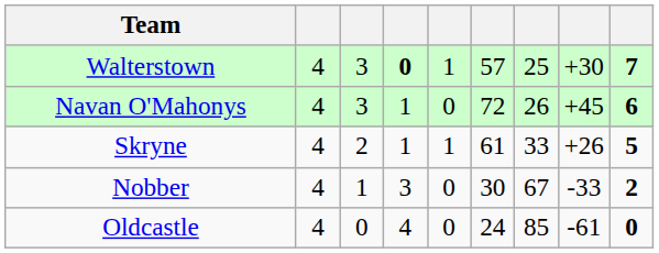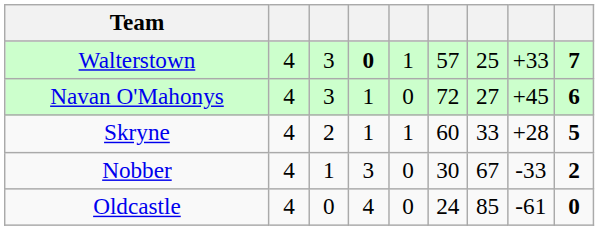 <table class="wikitable" style="text-align:center">
 <tr>
 <th style="width:175px;">Team</th>
 <th width="20"></th>
 <th width="20"></th>
 <th width="20"></th>
 <th width="20"></th>
 <th width="20"></th>
 <th width="20"></th>
 <th width="20"></th>
 <th width="20"></th>
 </tr>
 <tr style="background:#cfc;">
 <td><a href='#'>Walterstown</a></td>
 <td>4</td>
 <td>3</td>
 <td><strong>0</strong></td>
 <td>1</td>
 <td>57</td>
 <td>25</td>
-<td>+30</td>
+<td>+33</td>
 <td><strong>7</strong></td>
 </tr>
 <tr style="background:#cfc;">
 <td><a href='#'>Navan O'Mahonys</a></td>
 <td>4</td>
 <td>3</td>
 <td>1</td>
 <td>0</td>
 <td>72</td>
-<td>26</td>
+<td>27</td>
 <td>+45</td>
 <td><strong>6</strong></td>
 </tr>
 <tr>
 <td><a href='#'>Skryne</a></td>
 <td>4</td>
 <td>2</td>
 <td>1</td>
 <td>1</td>
-<td>61</td>
+<td>60</td>
 <td>33</td>
-<td>+26</td>
+<td>+28</td>
 <td><strong>5</strong></td>
 </tr>
 <tr>
 <td><a href='#'>Nobber</a></td>
 <td>4</td>
 <td>1</td>
 <td>3</td>
 <td>0</td>
 <td>30</td>
 <td>67</td>
 <td>-33</td>
 <td><strong>2</strong></td>
 </tr>
 <tr>
 <td><a href='#'>Oldcastle</a></td>
 <td>4</td>
 <td>0</td>
 <td>4</td>
 <td>0</td>
 <td>24</td>
 <td>85</td>
 <td>-61</td>
 <td><strong>0</strong></td>
 </tr>
 </table>
